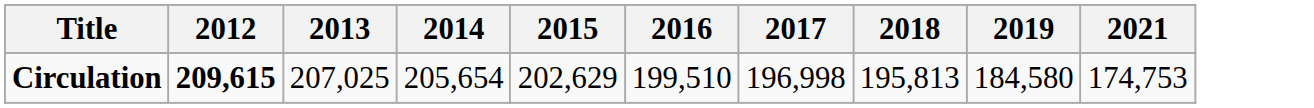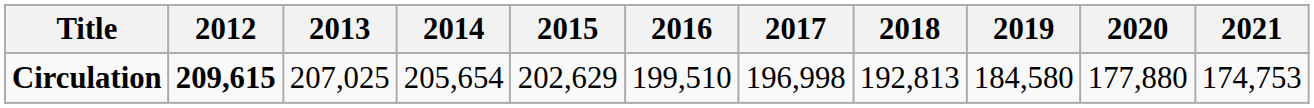 <table class="wikitable">
 <tr>
 <th>Title</th>
 <th>2012</th>
 <th>2013</th>
 <th>2014</th>
 <th>2015</th>
 <th>2016</th>
 <th>2017</th>
 <th>2018</th>
 <th>2019</th>
+<th>2020</th>
 <th>2021</th>
 </tr>
 <tr>
 <td><strong>Circulation</strong></td>
 <td><strong>209,615</strong></td>
 <td>207,025</td>
 <td>205,654</td>
 <td>202,629</td>
 <td>199,510</td>
 <td>196,998</td>
-<td>195,813</td>
+<td>192,813</td>
 <td>184,580</td>
+<td>177,880</td>
 <td>174,753</td>
 </tr>
 </table>
